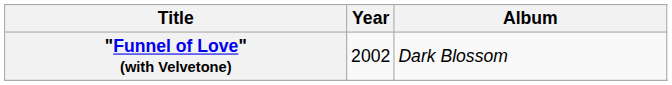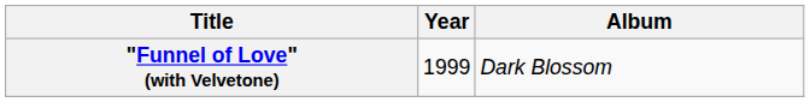 <table class="wikitable plainrowheaders" style="text-align:center;">
 <tr>
 <th style="width:19em;">Title</th>
 <th>Year</th>
 <th style="width:15em;">Album</th>
 </tr>
 <tr>
 <th scope="row">"<a href='#'>Funnel of Love</a>"<br><small>(with Velvetone)</small></th>
-<td>2002</td>
+<td>1999</td>
 <td align="left"><em>Dark Blossom</em></td>
 </tr>
 <tr>
 </tr>
 </table>
